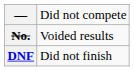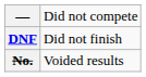 <table class="wikitable">
 <tr>
 <th scope="row">—</th>
 <td>Did not compete</td>
 </tr>
 <tr>
+<th scope="row"><a href='#'>DNF</a></th>
+<td>Did not finish</td>
+</tr>
+<tr>
 <th scope="row"><s>No.</s></th>
 <td>Voided results</td>
 </tr>
-<tr>
-<th scope="row"><a href='#'>DNF</a></th>
-<td>Did not finish</td>
-</tr>
 </table>
